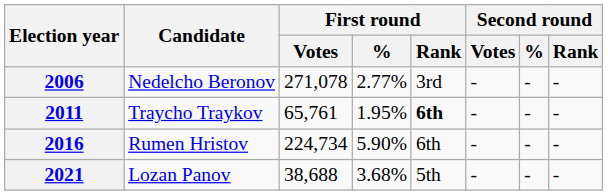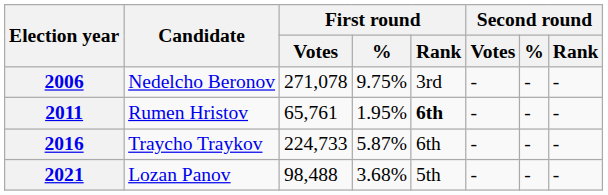 <table class="wikitable" style="text" align="center">
 <tr>
 <th rowspan="2">Election year</th>
 <th rowspan="2">Candidate</th>
 <th colspan="3">First round</th>
 <th colspan="3">Second round</th>
 </tr>
 <tr>
 <th>Votes</th>
 <th>%</th>
 <th>Rank</th>
 <th>Votes</th>
 <th>%</th>
 <th>Rank</th>
 </tr>
 <tr>
 <th><a href='#'>2006</a></th>
 <td><a href='#'>Nedelcho Beronov</a></td>
 <td>271,078</td>
-<td>2.77%</td>
+<td>9.75%</td>
 <td>3rd</td>
 <td>-</td>
 <td>-</td>
 <td>-</td>
 </tr>
 <tr>
 <th><a href='#'>2011</a></th>
-<td><a href='#'>Traycho Traykov</a></td>
+<td><a href='#'>Rumen Hristov</a></td>
 <td>65,761</td>
 <td>1.95%</td>
 <td><strong>6th</strong></td>
 <td>-</td>
 <td>-</td>
 <td>-</td>
 </tr>
 <tr>
 <th><a href='#'>2016</a></th>
-<td><a href='#'>Rumen Hristov</a></td>
-<td>224,734</td>
-<td>5.90%</td>
+<td><a href='#'>Traycho Traykov</a></td>
+<td>224,733</td>
+<td>5.87%</td>
 <td>6th</td>
 <td>-</td>
 <td>-</td>
 <td>-</td>
 </tr>
 <tr>
 <th><a href='#'>2021</a></th>
 <td><a href='#'>Lozan Panov</a></td>
-<td>38,688</td>
+<td>98,488</td>
 <td>3.68%</td>
 <td>5th</td>
 <td>-</td>
 <td>-</td>
 <td>-</td>
 </tr>
 </table>
